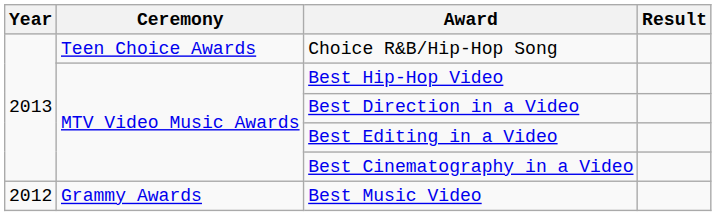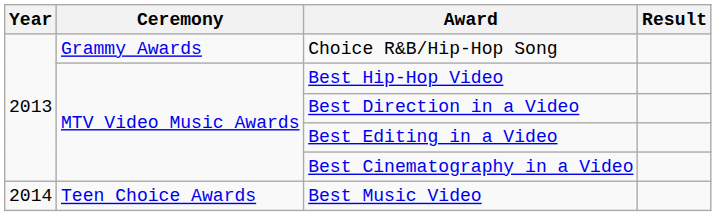 <table class="wikitable">
 <tr>
 <th>Year</th>
 <th>Ceremony</th>
 <th>Award</th>
 <th>Result</th>
 </tr>
 <tr>
 <td rowspan="5">2013</td>
-<td><a href='#'>Teen Choice Awards</a></td>
+<td><a href='#'>Grammy Awards</a></td>
 <td>Choice R&B/Hip-Hop Song</td>
 <td></td>
 </tr>
 <tr>
 <td rowspan="4"><a href='#'>MTV Video Music Awards</a></td>
 <td><a href='#'>Best Hip-Hop Video</a></td>
 <td></td>
 </tr>
 <tr>
 <td><a href='#'>Best Direction in a Video</a></td>
 <td></td>
 </tr>
 <tr>
 <td><a href='#'>Best Editing in a Video</a></td>
 <td></td>
 </tr>
 <tr>
 <td><a href='#'>Best Cinematography in a Video</a></td>
 <td></td>
 </tr>
 <tr>
-<td>2012</td>
-<td><a href='#'>Grammy Awards</a></td>
+<td>2014</td>
+<td><a href='#'>Teen Choice Awards</a></td>
 <td><a href='#'>Best Music Video</a></td>
 <td></td>
 </tr>
 </table>
